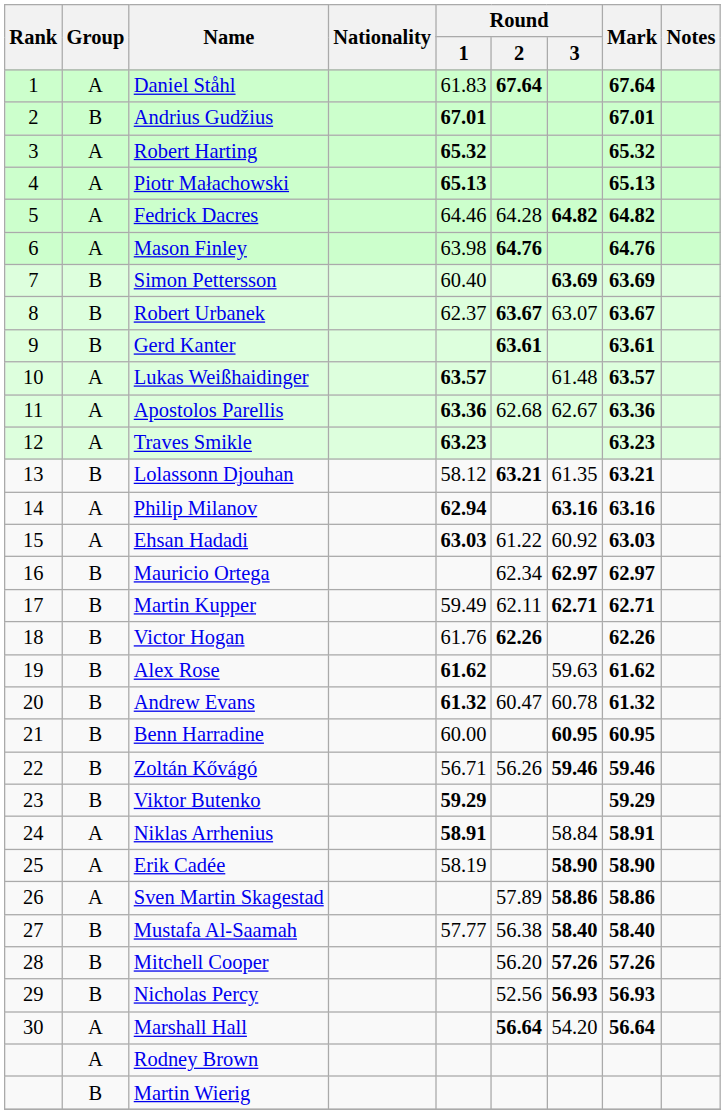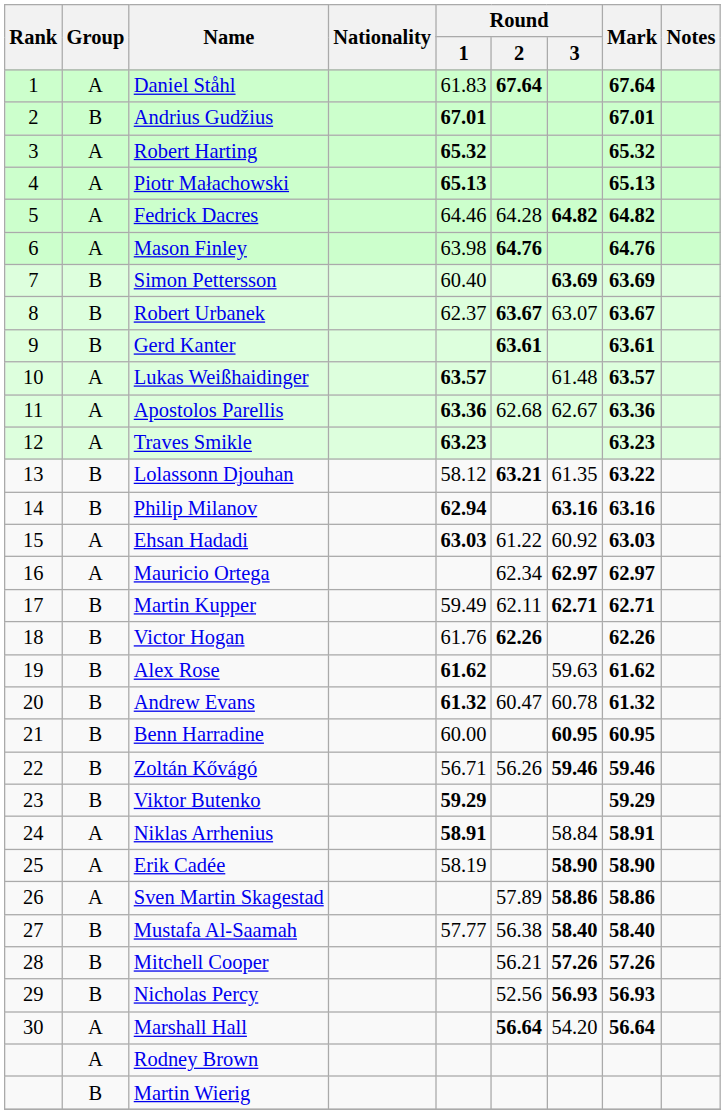 <table class="wikitable sortable" style="text-align:center">
 <tr>
 <th rowspan=2>Rank</th>
 <th rowspan=2>Group</th>
 <th rowspan=2>Name</th>
 <th rowspan=2>Nationality</th>
 <th colspan=3>Round</th>
 <th rowspan=2>Mark</th>
 <th rowspan=2>Notes</th>
 </tr>
 <tr>
 <th>1</th>
 <th>2</th>
 <th>3</th>
 </tr>
 <tr bgcolor=ccffcc>
 <td>1</td>
 <td>A</td>
 <td align=left><a href='#'>Daniel Ståhl</a></td>
 <td align=left></td>
 <td>61.83</td>
 <td><strong>67.64</strong></td>
 <td></td>
 <td><strong>67.64</strong></td>
 <td></td>
 </tr>
 <tr bgcolor=ccffcc>
 <td>2</td>
 <td>B</td>
 <td align=left><a href='#'>Andrius Gudžius</a></td>
 <td align=left></td>
 <td><strong>67.01</strong></td>
 <td></td>
 <td></td>
 <td><strong>67.01</strong></td>
 <td></td>
 </tr>
 <tr bgcolor=ccffcc>
 <td>3</td>
 <td>A</td>
 <td align=left><a href='#'>Robert Harting</a></td>
 <td align=left></td>
 <td><strong>65.32</strong></td>
 <td></td>
 <td></td>
 <td><strong>65.32</strong></td>
 <td></td>
 </tr>
 <tr bgcolor=ccffcc>
 <td>4</td>
 <td>A</td>
 <td align=left><a href='#'>Piotr Małachowski</a></td>
 <td align=left></td>
 <td><strong>65.13</strong></td>
 <td></td>
 <td></td>
 <td><strong>65.13</strong></td>
 <td></td>
 </tr>
 <tr bgcolor=ccffcc>
 <td>5</td>
 <td>A</td>
 <td align=left><a href='#'>Fedrick Dacres</a></td>
 <td align=left></td>
 <td>64.46</td>
 <td>64.28</td>
 <td><strong>64.82</strong></td>
 <td><strong>64.82</strong></td>
 <td></td>
 </tr>
 <tr bgcolor=ccffcc>
 <td>6</td>
 <td>A</td>
 <td align=left><a href='#'>Mason Finley</a></td>
 <td align=left></td>
 <td>63.98</td>
 <td><strong>64.76</strong></td>
 <td></td>
 <td><strong>64.76</strong></td>
 <td></td>
 </tr>
 <tr bgcolor=ddffdd>
 <td>7</td>
 <td>B</td>
 <td align=left><a href='#'>Simon Pettersson</a></td>
 <td align=left></td>
 <td>60.40</td>
 <td></td>
 <td><strong>63.69</strong></td>
 <td><strong>63.69</strong></td>
 <td></td>
 </tr>
 <tr bgcolor=ddffdd>
 <td>8</td>
 <td>B</td>
 <td align=left><a href='#'>Robert Urbanek</a></td>
 <td align=left></td>
 <td>62.37</td>
 <td><strong>63.67</strong></td>
 <td>63.07</td>
 <td><strong>63.67</strong></td>
 <td></td>
 </tr>
 <tr bgcolor=ddffdd>
 <td>9</td>
 <td>B</td>
 <td align=left><a href='#'>Gerd Kanter</a></td>
 <td align=left></td>
 <td></td>
 <td><strong>63.61</strong></td>
 <td></td>
 <td><strong>63.61</strong></td>
 <td></td>
 </tr>
 <tr bgcolor=ddffdd>
 <td>10</td>
 <td>A</td>
 <td align=left><a href='#'>Lukas Weißhaidinger</a></td>
 <td align=left></td>
 <td><strong>63.57</strong></td>
 <td></td>
 <td>61.48</td>
 <td><strong>63.57</strong></td>
 <td></td>
 </tr>
 <tr bgcolor=ddffdd>
 <td>11</td>
 <td>A</td>
 <td align=left><a href='#'>Apostolos Parellis</a></td>
 <td align=left></td>
 <td><strong>63.36</strong></td>
 <td>62.68</td>
 <td>62.67</td>
 <td><strong>63.36</strong></td>
 <td></td>
 </tr>
 <tr bgcolor=ddffdd>
 <td>12</td>
 <td>A</td>
 <td align=left><a href='#'>Traves Smikle</a></td>
 <td align=left></td>
 <td><strong>63.23</strong></td>
 <td></td>
 <td></td>
 <td><strong>63.23</strong></td>
 <td></td>
 </tr>
 <tr>
 <td>13</td>
 <td>B</td>
 <td align=left><a href='#'>Lolassonn Djouhan</a></td>
 <td align=left></td>
 <td>58.12</td>
 <td><strong>63.21</strong></td>
 <td>61.35</td>
-<td><strong>63.21</strong></td>
+<td><strong>63.22</strong></td>
 <td></td>
 </tr>
 <tr>
 <td>14</td>
-<td>A</td>
+<td>B</td>
 <td align=left><a href='#'>Philip Milanov</a></td>
 <td align=left></td>
 <td><strong>62.94</strong></td>
 <td></td>
 <td><strong>63.16</strong></td>
 <td><strong>63.16</strong></td>
 <td></td>
 </tr>
 <tr>
 <td>15</td>
 <td>A</td>
 <td align=left><a href='#'>Ehsan Hadadi</a></td>
 <td align=left></td>
 <td><strong>63.03</strong></td>
 <td>61.22</td>
 <td>60.92</td>
 <td><strong>63.03</strong></td>
 <td></td>
 </tr>
 <tr>
 <td>16</td>
-<td>B</td>
+<td>A</td>
 <td align=left><a href='#'>Mauricio Ortega</a></td>
 <td align=left></td>
 <td></td>
 <td>62.34</td>
 <td><strong>62.97</strong></td>
 <td><strong>62.97</strong></td>
 <td></td>
 </tr>
 <tr>
 <td>17</td>
 <td>B</td>
 <td align=left><a href='#'>Martin Kupper</a></td>
 <td align=left></td>
 <td>59.49</td>
 <td>62.11</td>
 <td><strong>62.71</strong></td>
 <td><strong>62.71</strong></td>
 <td></td>
 </tr>
 <tr>
 <td>18</td>
 <td>B</td>
 <td align=left><a href='#'>Victor Hogan</a></td>
 <td align=left></td>
 <td>61.76</td>
 <td><strong>62.26</strong></td>
 <td></td>
 <td><strong>62.26</strong></td>
 <td></td>
 </tr>
 <tr>
 <td>19</td>
 <td>B</td>
 <td align=left><a href='#'>Alex Rose</a></td>
 <td align=left></td>
 <td><strong>61.62</strong></td>
 <td></td>
 <td>59.63</td>
 <td><strong>61.62</strong></td>
 <td></td>
 </tr>
 <tr>
 <td>20</td>
 <td>B</td>
 <td align=left><a href='#'>Andrew Evans</a></td>
 <td align=left></td>
 <td><strong>61.32</strong></td>
 <td>60.47</td>
 <td>60.78</td>
 <td><strong>61.32</strong></td>
 <td></td>
 </tr>
 <tr>
 <td>21</td>
 <td>B</td>
 <td align=left><a href='#'>Benn Harradine</a></td>
 <td align=left></td>
 <td>60.00</td>
 <td></td>
 <td><strong>60.95</strong></td>
 <td><strong>60.95</strong></td>
 <td></td>
 </tr>
 <tr>
 <td>22</td>
 <td>B</td>
 <td align=left><a href='#'>Zoltán Kővágó</a></td>
 <td align=left></td>
 <td>56.71</td>
 <td>56.26</td>
 <td><strong>59.46</strong></td>
 <td><strong>59.46</strong></td>
 <td></td>
 </tr>
 <tr>
 <td>23</td>
 <td>B</td>
 <td align=left><a href='#'>Viktor Butenko</a></td>
 <td align=left></td>
 <td><strong>59.29</strong></td>
 <td></td>
 <td></td>
 <td><strong>59.29</strong></td>
 <td></td>
 </tr>
 <tr>
 <td>24</td>
 <td>A</td>
 <td align=left><a href='#'>Niklas Arrhenius</a></td>
 <td align=left></td>
 <td><strong>58.91</strong></td>
 <td></td>
 <td>58.84</td>
 <td><strong>58.91</strong></td>
 <td></td>
 </tr>
 <tr>
 <td>25</td>
 <td>A</td>
 <td align=left><a href='#'>Erik Cadée</a></td>
 <td align=left></td>
 <td>58.19</td>
 <td></td>
 <td><strong>58.90</strong></td>
 <td><strong>58.90</strong></td>
 <td></td>
 </tr>
 <tr>
 <td>26</td>
 <td>A</td>
 <td align=left><a href='#'>Sven Martin Skagestad</a></td>
 <td align=left></td>
 <td></td>
 <td>57.89</td>
 <td><strong>58.86</strong></td>
 <td><strong>58.86</strong></td>
 <td></td>
 </tr>
 <tr>
 <td>27</td>
 <td>B</td>
 <td align=left><a href='#'>Mustafa Al-Saamah</a></td>
 <td align=left></td>
 <td>57.77</td>
 <td>56.38</td>
 <td><strong>58.40</strong></td>
 <td><strong>58.40</strong></td>
 <td></td>
 </tr>
 <tr>
 <td>28</td>
 <td>B</td>
 <td align=left><a href='#'>Mitchell Cooper</a></td>
 <td align=left></td>
 <td></td>
-<td>56.20</td>
+<td>56.21</td>
 <td><strong>57.26</strong></td>
 <td><strong>57.26</strong></td>
 <td></td>
 </tr>
 <tr>
 <td>29</td>
 <td>B</td>
 <td align=left><a href='#'>Nicholas Percy</a></td>
 <td align=left></td>
 <td></td>
 <td>52.56</td>
 <td><strong>56.93</strong></td>
 <td><strong>56.93</strong></td>
 <td></td>
 </tr>
 <tr>
 <td>30</td>
 <td>A</td>
 <td align=left><a href='#'>Marshall Hall</a></td>
 <td align=left></td>
 <td></td>
 <td><strong>56.64</strong></td>
 <td>54.20</td>
 <td><strong>56.64</strong></td>
 <td></td>
 </tr>
 <tr>
 <td></td>
 <td>A</td>
 <td align=left><a href='#'>Rodney Brown</a></td>
 <td align=left></td>
 <td></td>
 <td></td>
 <td></td>
 <td><strong></strong></td>
 <td></td>
 </tr>
 <tr>
 <td></td>
 <td>B</td>
 <td align=left><a href='#'>Martin Wierig</a></td>
 <td align=left></td>
 <td></td>
 <td></td>
 <td></td>
 <td><strong></strong></td>
 <td></td>
 </tr>
 <tr>
 </tr>
 </table>
